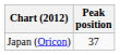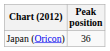 <table class="wikitable sortable plainrowheaders">
 <tr>
 <th scope="col">Chart (2012)</th>
 <th scope="col">Peak<br>position</th>
 </tr>
 <tr>
 <td>Japan (<a href='#'>Oricon</a>)</td>
-<td style="text-align:center;">37</td>
+<td style="text-align:center;">36</td>
 </tr>
 </table>
